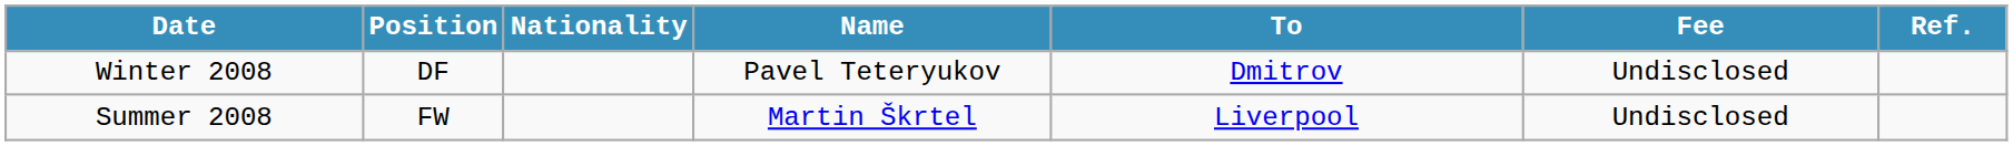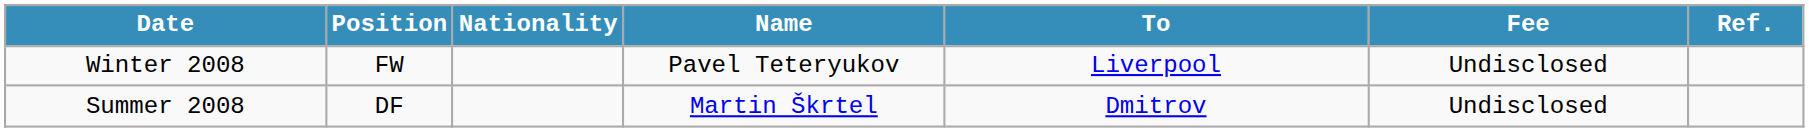 <table class="wikitable" style="text-align:center; font-size:90%; ">
 <tr>
 <th style="background:#348EB9; color:white; width:150px;">Date</th>
 <th style="background:#348EB9; color:white; width:55px;">Position</th>
 <th style="background:#348EB9; color:white; width:55px;">Nationality</th>
 <th style="background:#348EB9; color:white; width:150px;">Name</th>
 <th style="background:#348EB9; color:white; width:200px;">To</th>
 <th style="background:#348EB9; color:white; width:150px;">Fee</th>
 <th style="background:#348EB9; color:white; width:50px;">Ref.</th>
 </tr>
 <tr>
 <td>Winter 2008</td>
-<td>DF</td>
+<td>FW</td>
 <td></td>
 <td>Pavel Teteryukov</td>
-<td><a href='#'>Dmitrov</a></td>
+<td><a href='#'>Liverpool</a></td>
 <td>Undisclosed</td>
 <td></td>
 </tr>
 <tr>
 <td>Summer 2008</td>
-<td>FW</td>
+<td>DF</td>
 <td></td>
 <td><a href='#'>Martin Škrtel</a></td>
-<td><a href='#'>Liverpool</a></td>
+<td><a href='#'>Dmitrov</a></td>
 <td>Undisclosed</td>
 <td></td>
 </tr>
 </table>
